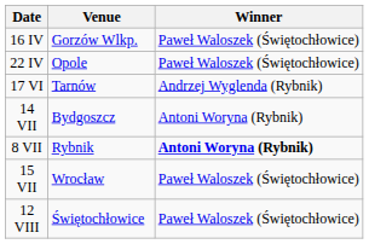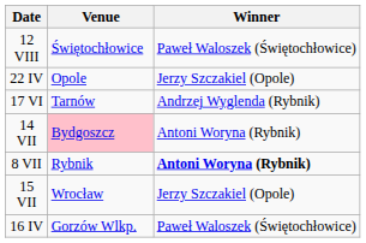 <table class=wikitable>
 <tr>
 <th width=40px>Date</th>
 <th width=110px>Venue</th>
 <th>Winner</th>
 </tr>
 <tr>
-<td align=center>16 IV</td>
-<td><a href='#'>Gorzów Wlkp.</a></td>
+<td align=center>12 VIII</td>
+<td><a href='#'>Świętochłowice</a></td>
 <td><a href='#'>Paweł Waloszek</a> (Świętochłowice)</td>
 </tr>
 <tr>
 <td align=center>22 IV</td>
 <td><a href='#'>Opole</a></td>
-<td><a href='#'>Paweł Waloszek</a> (Świętochłowice)</td>
+<td><a href='#'>Jerzy Szczakiel</a> (Opole)</td>
 </tr>
 <tr>
 <td align=center>17 VI</td>
 <td><a href='#'>Tarnów</a></td>
 <td><a href='#'>Andrzej Wyglenda</a> (Rybnik)</td>
 </tr>
 <tr>
 <td align=center>14 VII</td>
-<td><a href='#'>Bydgoszcz</a></td>
+<td style="background: pink;"><a href='#'>Bydgoszcz</a></td>
 <td><a href='#'>Antoni Woryna</a> (Rybnik)</td>
 </tr>
 <tr>
 <td align=center>8 VII</td>
 <td><a href='#'>Rybnik</a></td>
 <td><strong><a href='#'>Antoni Woryna</a> (Rybnik)</strong></td>
 </tr>
 <tr>
 <td align=center>15 VII</td>
 <td><a href='#'>Wrocław</a></td>
-<td><a href='#'>Paweł Waloszek</a> (Świętochłowice)</td>
+<td><a href='#'>Jerzy Szczakiel</a> (Opole)</td>
 </tr>
 <tr>
-<td align=center>12 VIII</td>
-<td><a href='#'>Świętochłowice</a></td>
+<td align=center>16 IV</td>
+<td><a href='#'>Gorzów Wlkp.</a></td>
 <td><a href='#'>Paweł Waloszek</a> (Świętochłowice)</td>
 </tr>
 </table>
